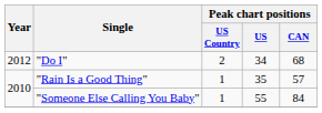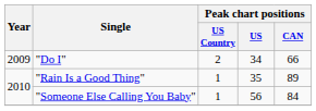 <table class="wikitable" style="text-align:center;">
 <tr>
 <th rowspan="2">Year</th>
 <th rowspan="2">Single</th>
 <th colspan="3">Peak chart positions</th>
 </tr>
 <tr style="font-size:smaller;">
 <th width="45"><a href='#'>US Country</a><br></th>
 <th width="45"><a href='#'>US</a><br></th>
 <th width="45"><a href='#'>CAN</a><br></th>
 </tr>
 <tr>
-<td>2012</td>
+<td>2009</td>
 <td align="left">"<a href='#'>Do I</a>"</td>
 <td>2</td>
 <td>34</td>
-<td>68</td>
+<td>66</td>
 </tr>
 <tr>
 <td rowspan="2">2010</td>
 <td align="left">"<a href='#'>Rain Is a Good Thing</a>"</td>
 <td>1</td>
 <td>35</td>
-<td>57</td>
+<td>89</td>
 </tr>
 <tr>
 <td align="left">"<a href='#'>Someone Else Calling You Baby</a>"</td>
 <td>1</td>
-<td>55</td>
+<td>56</td>
 <td>84</td>
 </tr>
 <tr>
 </tr>
 </table>
